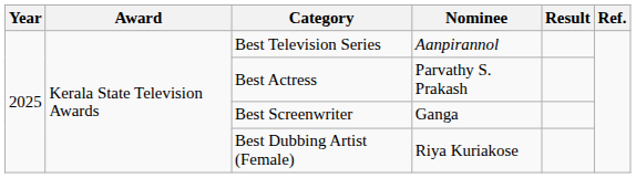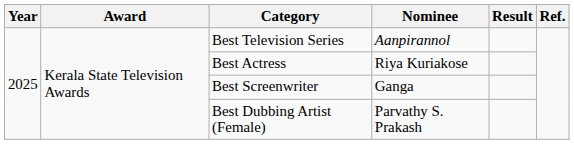 <table class="wikitable sortable">
 <tr>
 <th>Year</th>
 <th>Award</th>
 <th>Category</th>
 <th>Nominee</th>
 <th>Result</th>
 <th>Ref.</th>
 </tr>
 <tr>
 <td rowspan="4">2025</td>
 <td rowspan="4">Kerala State Television Awards</td>
 <td>Best Television Series</td>
 <td><em>Aanpirannol</em></td>
 <td></td>
 <td rowspan="4"></td>
 </tr>
 <tr>
 <td>Best Actress</td>
-<td>Parvathy S. Prakash</td>
+<td>Riya Kuriakose</td>
 <td></td>
 </tr>
 <tr>
 <td>Best Screenwriter</td>
 <td>Ganga</td>
 <td></td>
 </tr>
 <tr>
 <td>Best Dubbing Artist (Female)</td>
-<td>Riya Kuriakose</td>
+<td>Parvathy S. Prakash</td>
 <td></td>
 </tr>
 </table>
